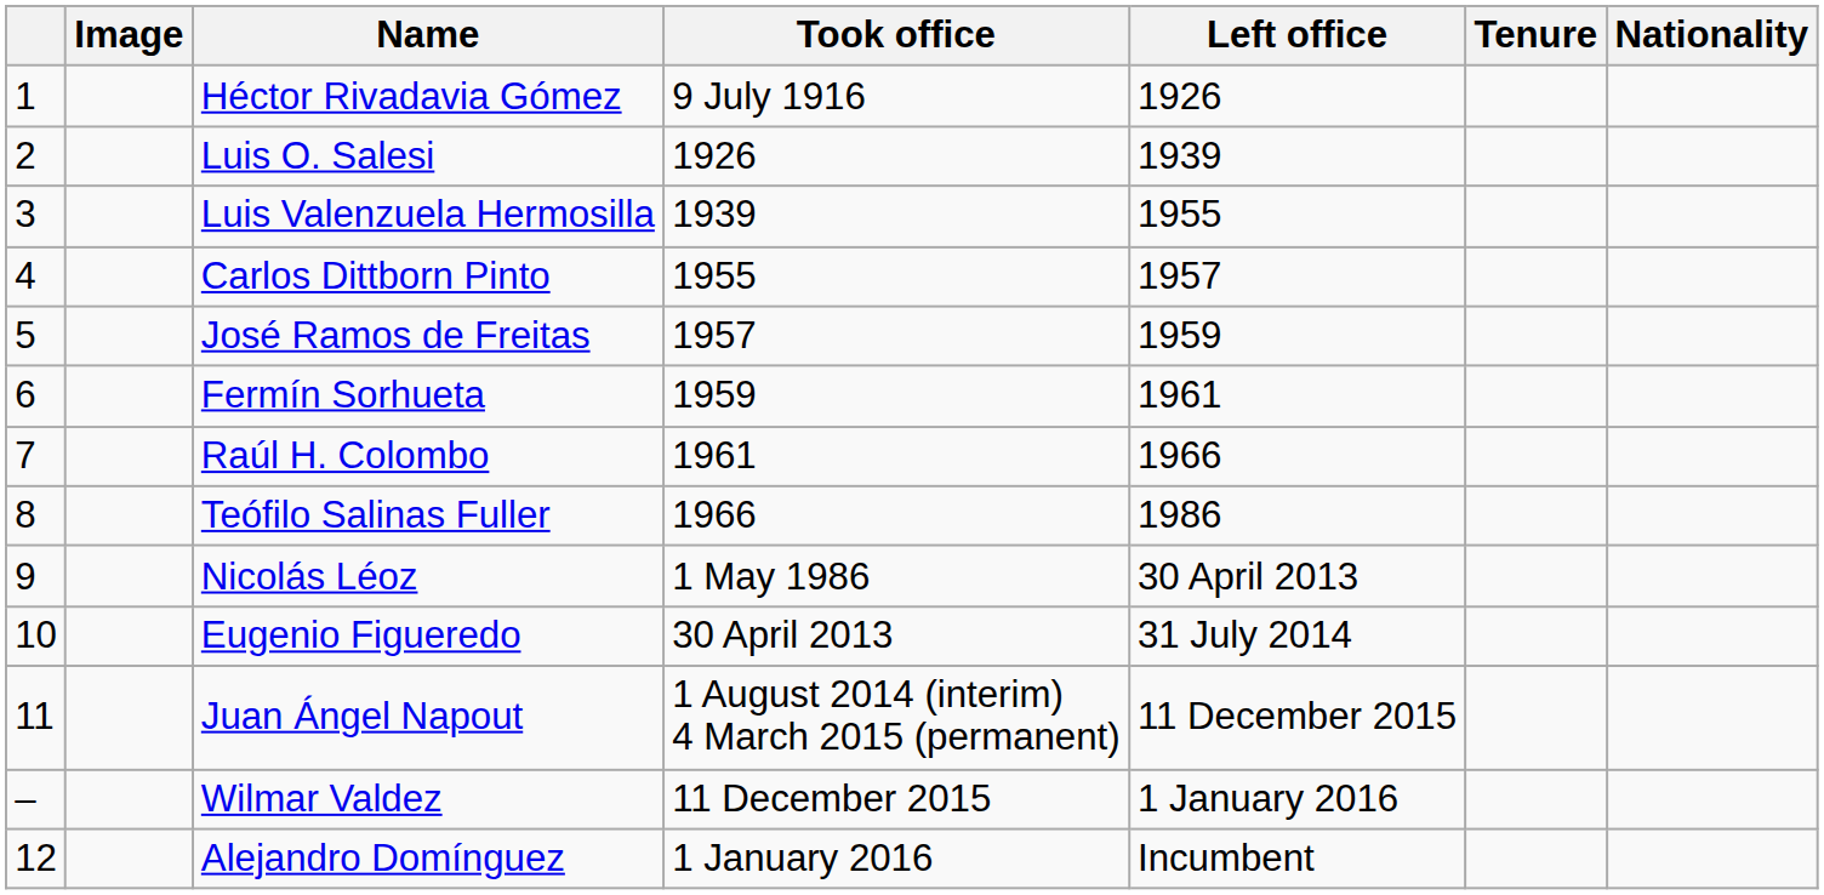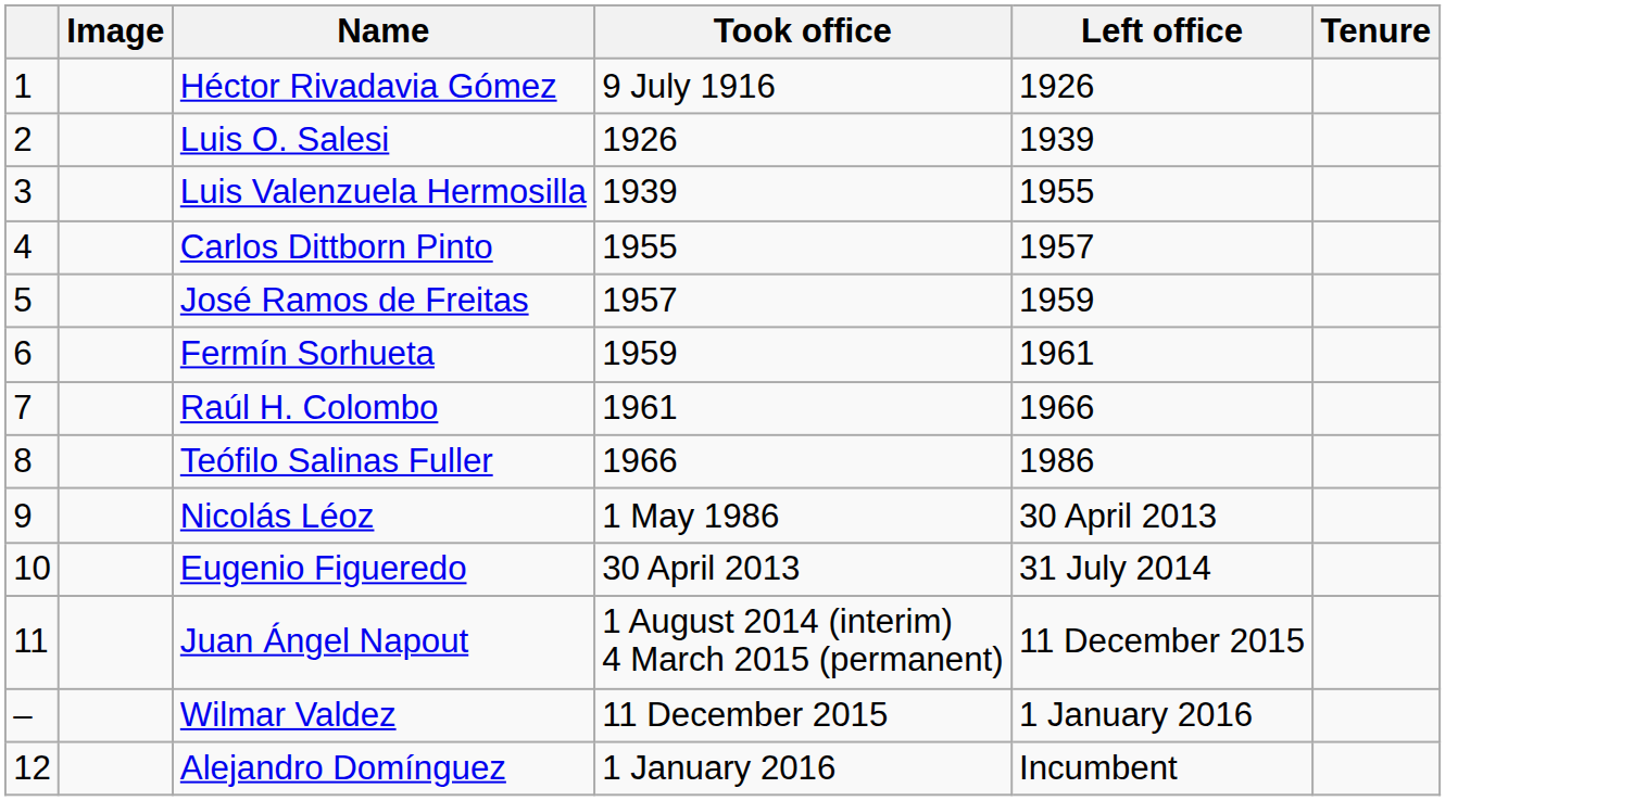 <table class="wikitable" style="sortable">
 <tr>
 <th></th>
 <th>Image</th>
 <th>Name</th>
 <th>Took office</th>
 <th>Left office</th>
 <th>Tenure</th>
-<th>Nationality</th>
 </tr>
 <tr>
 <td>1</td>
 <td></td>
 <td><a href='#'>Héctor Rivadavia Gómez</a></td>
 <td>9 July 1916</td>
 <td>1926</td>
-<td></td>
 <td></td>
 </tr>
 <tr>
 <td>2</td>
 <td></td>
 <td><a href='#'>Luis O. Salesi</a></td>
 <td>1926</td>
 <td>1939</td>
 <td></td>
-<td></td>
 </tr>
 <tr>
 <td>3</td>
 <td></td>
 <td><a href='#'>Luis Valenzuela Hermosilla</a></td>
 <td>1939</td>
 <td>1955</td>
-<td></td>
 <td></td>
 </tr>
 <tr>
 <td>4</td>
 <td></td>
 <td><a href='#'>Carlos Dittborn Pinto</a></td>
 <td>1955</td>
 <td>1957</td>
 <td></td>
-<td></td>
 </tr>
 <tr>
 <td>5</td>
 <td></td>
 <td><a href='#'>José Ramos de Freitas</a></td>
 <td>1957</td>
 <td>1959</td>
-<td></td>
 <td></td>
 </tr>
 <tr>
 <td>6</td>
 <td></td>
 <td><a href='#'>Fermín Sorhueta</a></td>
 <td>1959</td>
 <td>1961</td>
 <td></td>
-<td></td>
 </tr>
 <tr>
 <td>7</td>
 <td></td>
 <td><a href='#'>Raúl H. Colombo</a></td>
 <td>1961</td>
 <td>1966</td>
-<td></td>
 <td></td>
 </tr>
 <tr>
 <td>8</td>
 <td></td>
 <td><a href='#'>Teófilo Salinas Fuller</a></td>
 <td>1966</td>
 <td>1986</td>
 <td></td>
-<td></td>
 </tr>
 <tr>
 <td>9</td>
 <td></td>
 <td><a href='#'>Nicolás Léoz</a></td>
 <td>1 May 1986</td>
 <td>30 April 2013</td>
 <td><strong></strong></td>
-<td></td>
 </tr>
 <tr>
 <td>10</td>
 <td></td>
 <td><a href='#'>Eugenio Figueredo</a></td>
 <td>30 April 2013</td>
 <td>31 July 2014</td>
-<td></td>
 <td></td>
 </tr>
 <tr>
 <td>11</td>
 <td></td>
 <td><a href='#'>Juan Ángel Napout</a></td>
 <td>1 August 2014 (interim) <br> 4 March 2015 (permanent)</td>
 <td>11 December 2015</td>
 <td></td>
-<td></td>
 </tr>
 <tr>
 <td>–</td>
 <td></td>
 <td><a href='#'>Wilmar Valdez</a></td>
 <td>11 December 2015</td>
 <td>1 January 2016</td>
-<td></td>
 <td></td>
 </tr>
 <tr>
 <td>12</td>
 <td></td>
 <td><a href='#'>Alejandro Domínguez</a></td>
 <td>1 January 2016</td>
 <td>Incumbent</td>
 <td></td>
-<td></td>
 </tr>
 </table>
